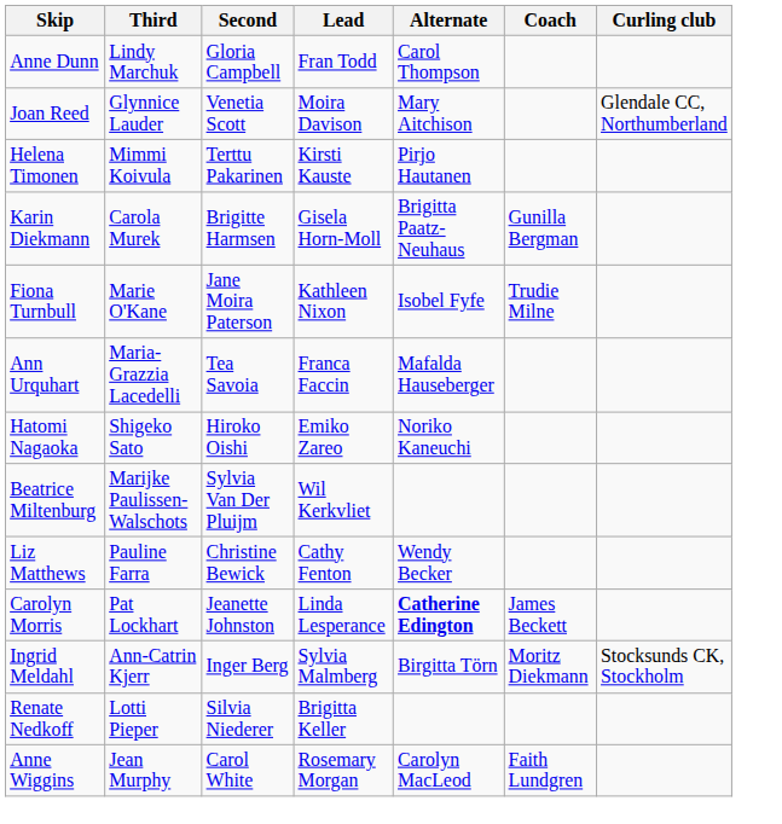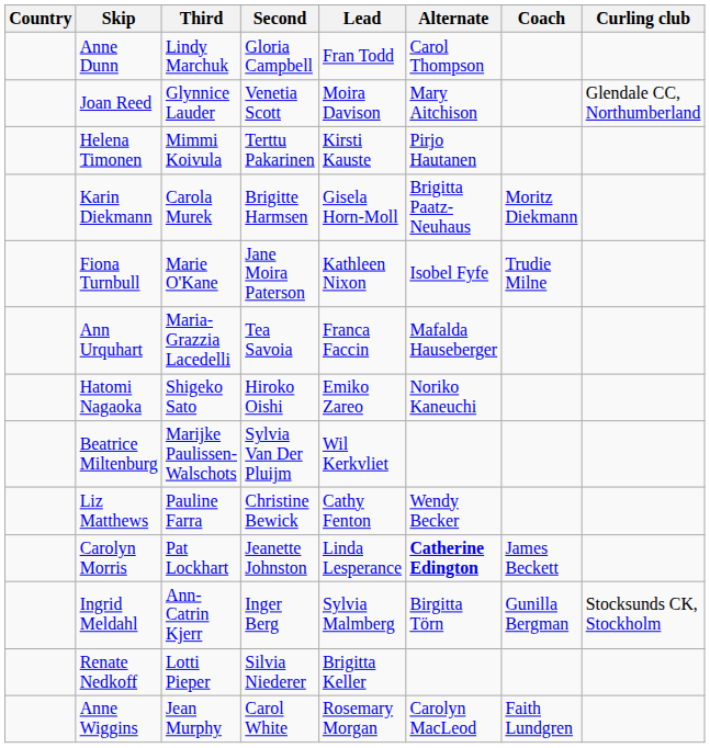 <table class="wikitable">
 <tr>
+<th>Country</th>
 <th>Skip</th>
 <th>Third</th>
 <th>Second</th>
 <th>Lead</th>
 <th>Alternate</th>
 <th>Coach</th>
 <th>Curling club</th>
 </tr>
 <tr>
+<td></td>
 <td><a href='#'>Anne Dunn</a></td>
 <td><a href='#'>Lindy Marchuk</a></td>
 <td><a href='#'>Gloria Campbell</a></td>
 <td><a href='#'>Fran Todd</a></td>
 <td><a href='#'>Carol Thompson</a></td>
 <td></td>
 <td></td>
 </tr>
 <tr>
+<td></td>
 <td><a href='#'>Joan Reed</a></td>
 <td><a href='#'>Glynnice Lauder</a></td>
 <td><a href='#'>Venetia Scott</a></td>
 <td><a href='#'>Moira Davison</a></td>
 <td><a href='#'>Mary Aitchison</a></td>
 <td></td>
 <td>Glendale CC,<br><a href='#'>Northumberland</a></td>
 </tr>
 <tr>
+<td></td>
 <td><a href='#'>Helena Timonen</a></td>
 <td><a href='#'>Mimmi Koivula</a></td>
 <td><a href='#'>Terttu Pakarinen</a></td>
 <td><a href='#'>Kirsti Kauste</a></td>
 <td><a href='#'>Pirjo Hautanen</a></td>
 <td></td>
 <td></td>
 </tr>
 <tr>
+<td></td>
 <td><a href='#'>Karin Diekmann</a></td>
 <td><a href='#'>Carola Murek</a></td>
 <td><a href='#'>Brigitte Harmsen</a></td>
 <td><a href='#'>Gisela Horn-Moll</a></td>
 <td><a href='#'>Brigitta Paatz-Neuhaus</a></td>
-<td><a href='#'>Gunilla Bergman</a></td>
+<td><a href='#'>Moritz Diekmann</a></td>
 <td></td>
 </tr>
 <tr>
+<td></td>
 <td><a href='#'>Fiona Turnbull</a></td>
 <td><a href='#'>Marie O'Kane</a></td>
 <td><a href='#'>Jane Moira Paterson</a></td>
 <td><a href='#'>Kathleen Nixon</a></td>
 <td><a href='#'>Isobel Fyfe</a></td>
 <td><a href='#'>Trudie Milne</a></td>
 <td></td>
 </tr>
 <tr>
+<td></td>
 <td><a href='#'>Ann Urquhart</a></td>
 <td><a href='#'>Maria-Grazzia Lacedelli</a></td>
 <td><a href='#'>Tea Savoia</a></td>
 <td><a href='#'>Franca Faccin</a></td>
 <td><a href='#'>Mafalda Hauseberger</a></td>
 <td></td>
 <td></td>
 </tr>
 <tr>
+<td></td>
 <td><a href='#'>Hatomi Nagaoka</a></td>
 <td><a href='#'>Shigeko Sato</a></td>
 <td><a href='#'>Hiroko Oishi</a></td>
 <td><a href='#'>Emiko Zareo</a></td>
 <td><a href='#'>Noriko Kaneuchi</a></td>
 <td></td>
 <td></td>
 </tr>
 <tr>
+<td></td>
 <td><a href='#'>Beatrice Miltenburg</a></td>
 <td><a href='#'>Marijke Paulissen-Walschots</a></td>
 <td><a href='#'>Sylvia Van Der Pluijm</a></td>
 <td><a href='#'>Wil Kerkvliet</a></td>
 <td></td>
 <td></td>
 <td></td>
 </tr>
 <tr>
+<td></td>
 <td><a href='#'>Liz Matthews</a></td>
 <td><a href='#'>Pauline Farra</a></td>
 <td><a href='#'>Christine Bewick</a></td>
 <td><a href='#'>Cathy Fenton</a></td>
 <td><a href='#'>Wendy Becker</a></td>
 <td></td>
 <td></td>
 </tr>
 <tr>
+<td></td>
 <td><a href='#'>Carolyn Morris</a></td>
 <td><a href='#'>Pat Lockhart</a></td>
 <td><a href='#'>Jeanette Johnston</a></td>
 <td><a href='#'>Linda Lesperance</a></td>
 <td><strong><a href='#'>Catherine Edington</a></strong></td>
 <td><a href='#'>James Beckett</a></td>
 <td></td>
 </tr>
 <tr>
+<td></td>
 <td><a href='#'>Ingrid Meldahl</a></td>
 <td><a href='#'>Ann-Catrin Kjerr</a></td>
 <td><a href='#'>Inger Berg</a></td>
 <td><a href='#'>Sylvia Malmberg</a></td>
 <td><a href='#'>Birgitta Törn</a></td>
-<td><a href='#'>Moritz Diekmann</a></td>
+<td><a href='#'>Gunilla Bergman</a></td>
 <td>Stocksunds CK,<br><a href='#'>Stockholm</a></td>
 </tr>
 <tr>
+<td></td>
 <td><a href='#'>Renate Nedkoff</a></td>
 <td><a href='#'>Lotti Pieper</a></td>
 <td><a href='#'>Silvia Niederer</a></td>
 <td><a href='#'>Brigitta Keller</a></td>
 <td></td>
 <td></td>
 <td></td>
 </tr>
 <tr>
+<td></td>
 <td><a href='#'>Anne Wiggins</a></td>
 <td><a href='#'>Jean Murphy</a></td>
 <td><a href='#'>Carol White</a></td>
 <td><a href='#'>Rosemary Morgan</a></td>
 <td><a href='#'>Carolyn MacLeod</a></td>
 <td><a href='#'>Faith Lundgren</a></td>
 <td></td>
 </tr>
 </table>
